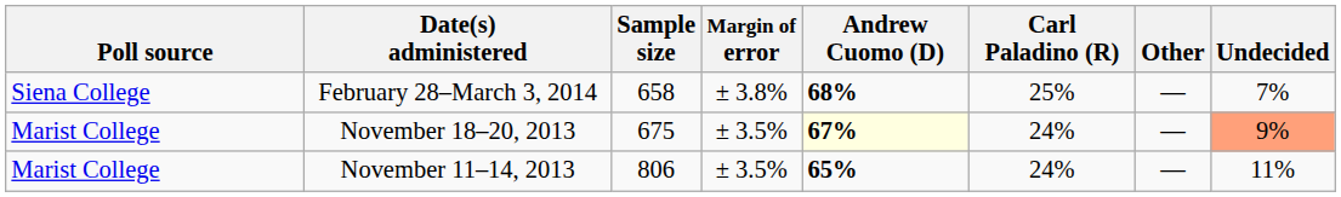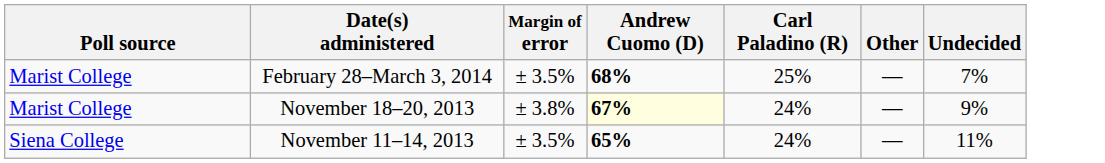 <table class="wikitable">
 <tr valign= bottom>
 <th style="width:185px;">Poll source</th>
 <th style="width:190px;">Date(s)<br>administered</th>
-<th class=small>Sample<br>size</th>
 <th><small>Margin of</small><br>error</th>
 <th style="width:100px;">Andrew<br>Cuomo (D)</th>
 <th style="width:100px;">Carl<br>Paladino (R)</th>
 <th style="width:40px;">Other</th>
 <th style="width:40px;">Undecided</th>
 </tr>
 <tr>
-<td><a href='#'>Siena College</a></td>
+<td><a href='#'>Marist College</a></td>
 <td align=center>February 28–March 3, 2014</td>
-<td align=center>658</td>
-<td align=center>± 3.8%</td>
+<td align=center>± 3.5%</td>
 <td><strong>68%</strong></td>
 <td align=center>25%</td>
 <td align=center>—</td>
 <td align=center>7%</td>
 </tr>
 <tr>
 <td><a href='#'>Marist College</a></td>
 <td align=center>November 18–20, 2013</td>
-<td align=center>675</td>
-<td align=center>± 3.5%</td>
+<td align=center>± 3.8%</td>
 <td style="background: lightyellow;"><strong>67%</strong></td>
 <td align=center>24%</td>
 <td align=center>—</td>
-<td align=center style="background: lightsalmon;">9%</td>
+<td align=center>9%</td>
 </tr>
 <tr>
-<td><a href='#'>Marist College</a></td>
+<td><a href='#'>Siena College</a></td>
 <td align=center>November 11–14, 2013</td>
-<td align=center>806</td>
 <td align=center>± 3.5%</td>
 <td><strong>65%</strong></td>
 <td align=center>24%</td>
 <td align=center>—</td>
 <td align=center>11%</td>
 </tr>
 </table>
